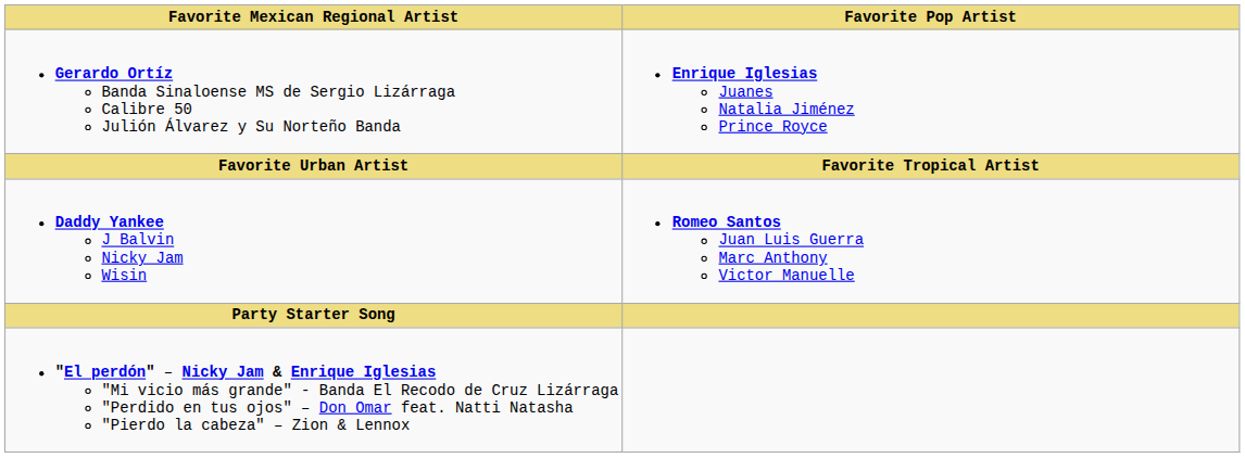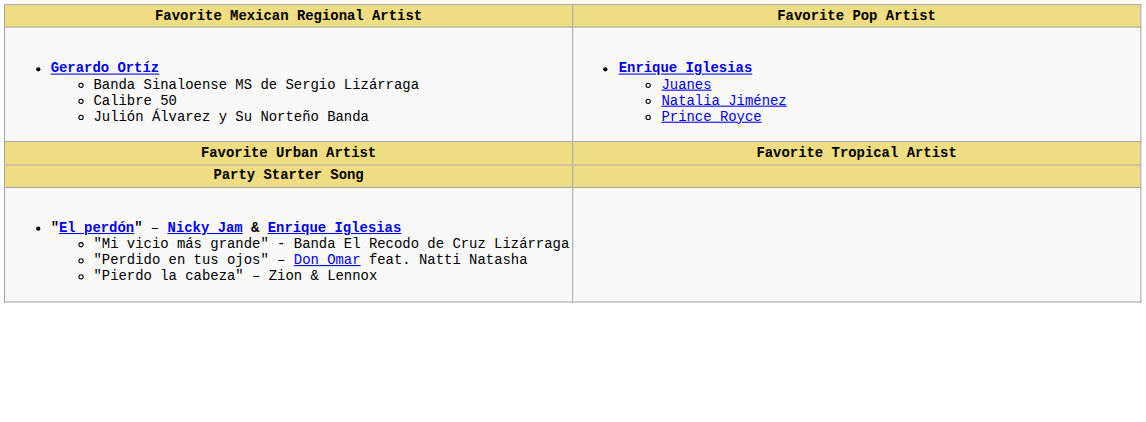 <table class=wikitable>
 <tr>
 <th style="background:#EEDD82; width:50%">Favorite Mexican Regional Artist</th>
 <th style="background:#EEDD82; width:50%">Favorite Pop Artist</th>
 </tr>
 <tr>
 <td valign="top"><br><ul><li><strong><a href='#'>Gerardo Ortíz</a></strong><ul><li>Banda Sinaloense MS de Sergio Lizárraga</li><li>Calibre 50</li><li>Julión Álvarez y Su Norteño Banda</li></ul></li></ul></td>
 <td valign="top"><br><ul><li><strong><a href='#'>Enrique Iglesias</a></strong><ul><li><a href='#'>Juanes</a></li><li><a href='#'>Natalia Jiménez</a></li><li><a href='#'>Prince Royce</a></li></ul></li></ul></td>
 </tr>
 <tr>
 <th style="background:#EEDD82; width:50%">Favorite Urban Artist</th>
 <th style="background:#EEDD82; width:50%">Favorite Tropical Artist</th>
 </tr>
 <tr>
-<td valign="top"><br><ul><li><strong><a href='#'>Daddy Yankee</a></strong><ul><li><a href='#'>J Balvin</a></li><li><a href='#'>Nicky Jam</a></li><li><a href='#'>Wisin</a></li></ul></li></ul></td>
-<td valign="top"><br><ul><li><strong><a href='#'>Romeo Santos</a></strong><ul><li><a href='#'>Juan Luis Guerra</a></li><li><a href='#'>Marc Anthony</a></li><li><a href='#'>Victor Manuelle</a></li></ul></li></ul></td>
-</tr>
-<tr>
 <th style="background:#EEDD82; width:50%">Party Starter Song</th>
 <th style="background:#EEDD82; width:50%"></th>
 </tr>
 <tr>
 <td valign="top"><br><ul><li><strong>"<a href='#'>El perdón</a>"</strong> – <strong><a href='#'>Nicky Jam</a> & <a href='#'>Enrique Iglesias</a></strong><ul><li>"Mi vicio más grande" - Banda El Recodo de Cruz Lizárraga</li><li>"Perdido en tus ojos" – <a href='#'>Don Omar</a> feat. Natti Natasha</li><li>"Pierdo la cabeza" – Zion & Lennox</li></ul></li></ul></td>
 </tr>
 </table>
